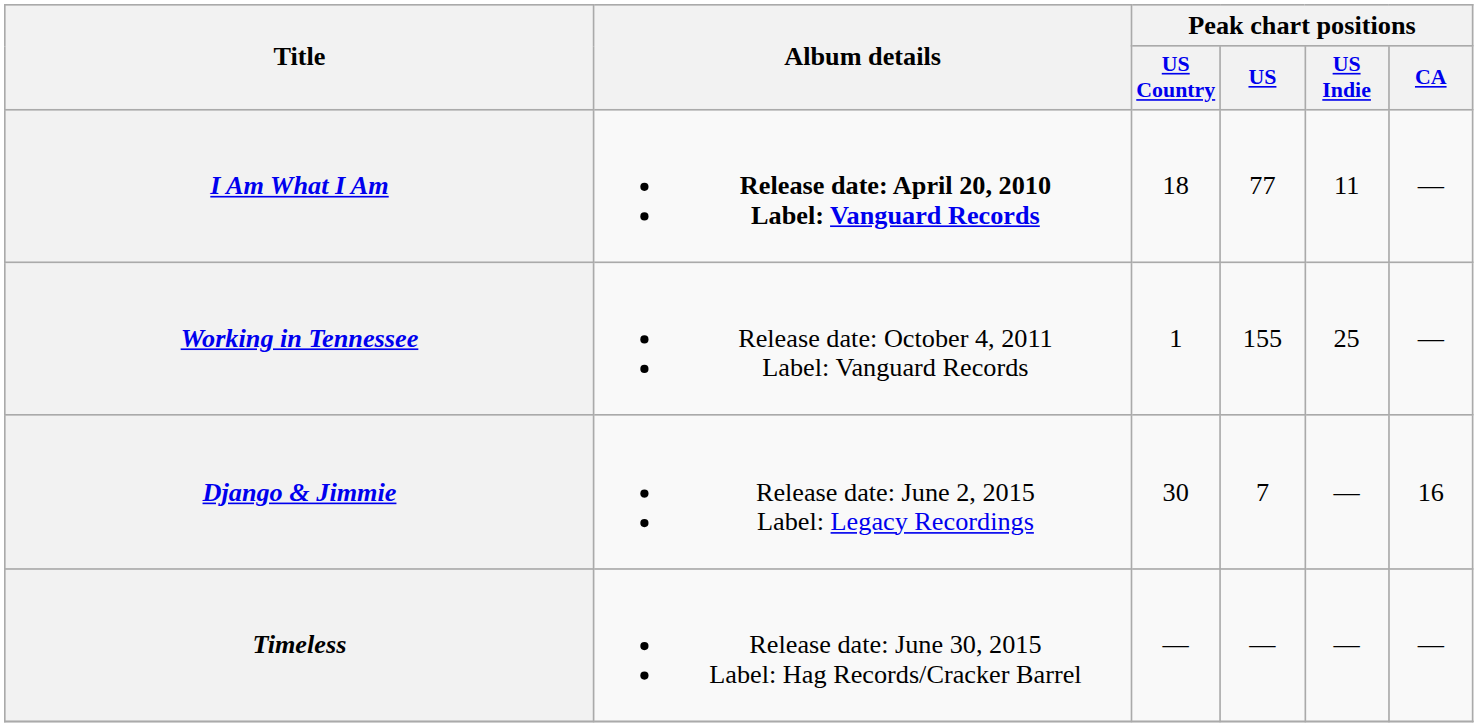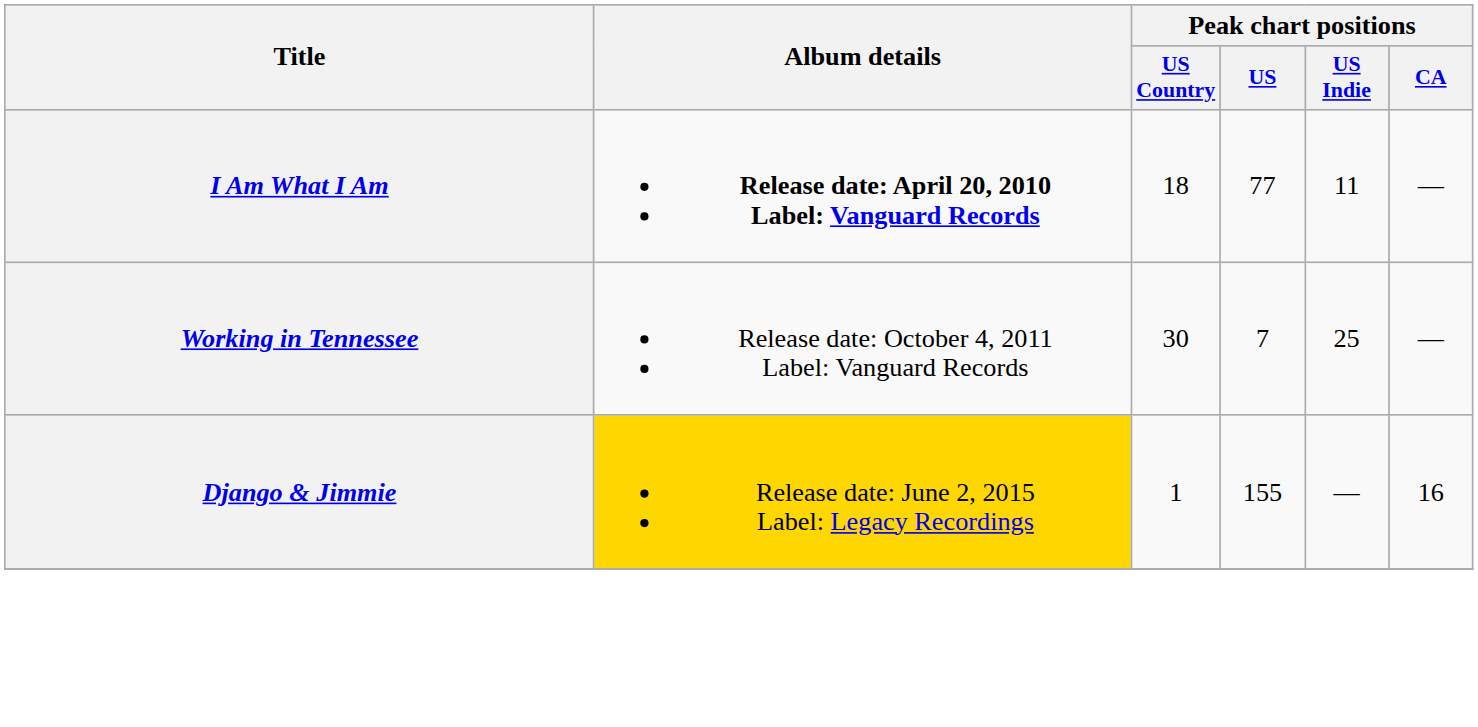 <table class="wikitable plainrowheaders" style="text-align:center;">
 <tr>
 <th rowspan="2" style="width:22em;">Title</th>
 <th rowspan="2" style="width:20em;">Album details</th>
 <th colspan="4">Peak chart positions<br></th>
 </tr>
 <tr style="font-size:smaller;">
 <th width="45"><a href='#'>US Country</a></th>
 <th width="45"><a href='#'>US</a></th>
 <th width="45"><a href='#'>US Indie</a></th>
 <th width="45"><a href='#'>CA</a></th>
 </tr>
 <tr>
 <th scope="row"><em><a href='#'>I Am What I Am</a></em></th>
 <td><strong><br><ul><li>Release date: April 20, 2010</li><li>Label: <a href='#'>Vanguard Records</a></li></ul></strong></td>
 <td>18</td>
 <td>77</td>
 <td>11</td>
 <td>—</td>
 </tr>
 <tr>
 <th scope="row"><em><a href='#'>Working in Tennessee</a></em></th>
 <td><br><ul><li>Release date: October 4, 2011</li><li>Label: Vanguard Records</li></ul></td>
-<td>1</td>
-<td>155</td>
+<td>30</td>
+<td>7</td>
 <td>25</td>
 <td>—</td>
 </tr>
 <tr>
 <th scope="row"><em><a href='#'>Django & Jimmie</a></em> </th>
-<td><br><ul><li>Release date: June 2, 2015</li><li>Label: <a href='#'>Legacy Recordings</a></li></ul></td>
-<td>30</td>
-<td>7</td>
+<td style="background: gold;"><br><ul><li>Release date: June 2, 2015</li><li>Label: <a href='#'>Legacy Recordings</a></li></ul></td>
+<td>1</td>
+<td>155</td>
 <td>—</td>
 <td>16</td>
 </tr>
 <tr>
-<th scope="row"><em>Timeless</em> </th>
-<td><br><ul><li>Release date: June 30, 2015</li><li>Label: Hag Records/Cracker Barrel</li></ul></td>
-<td>—</td>
-<td>—</td>
-<td>—</td>
-<td>—</td>
-</tr>
-<tr>
 </tr>
 </table>
